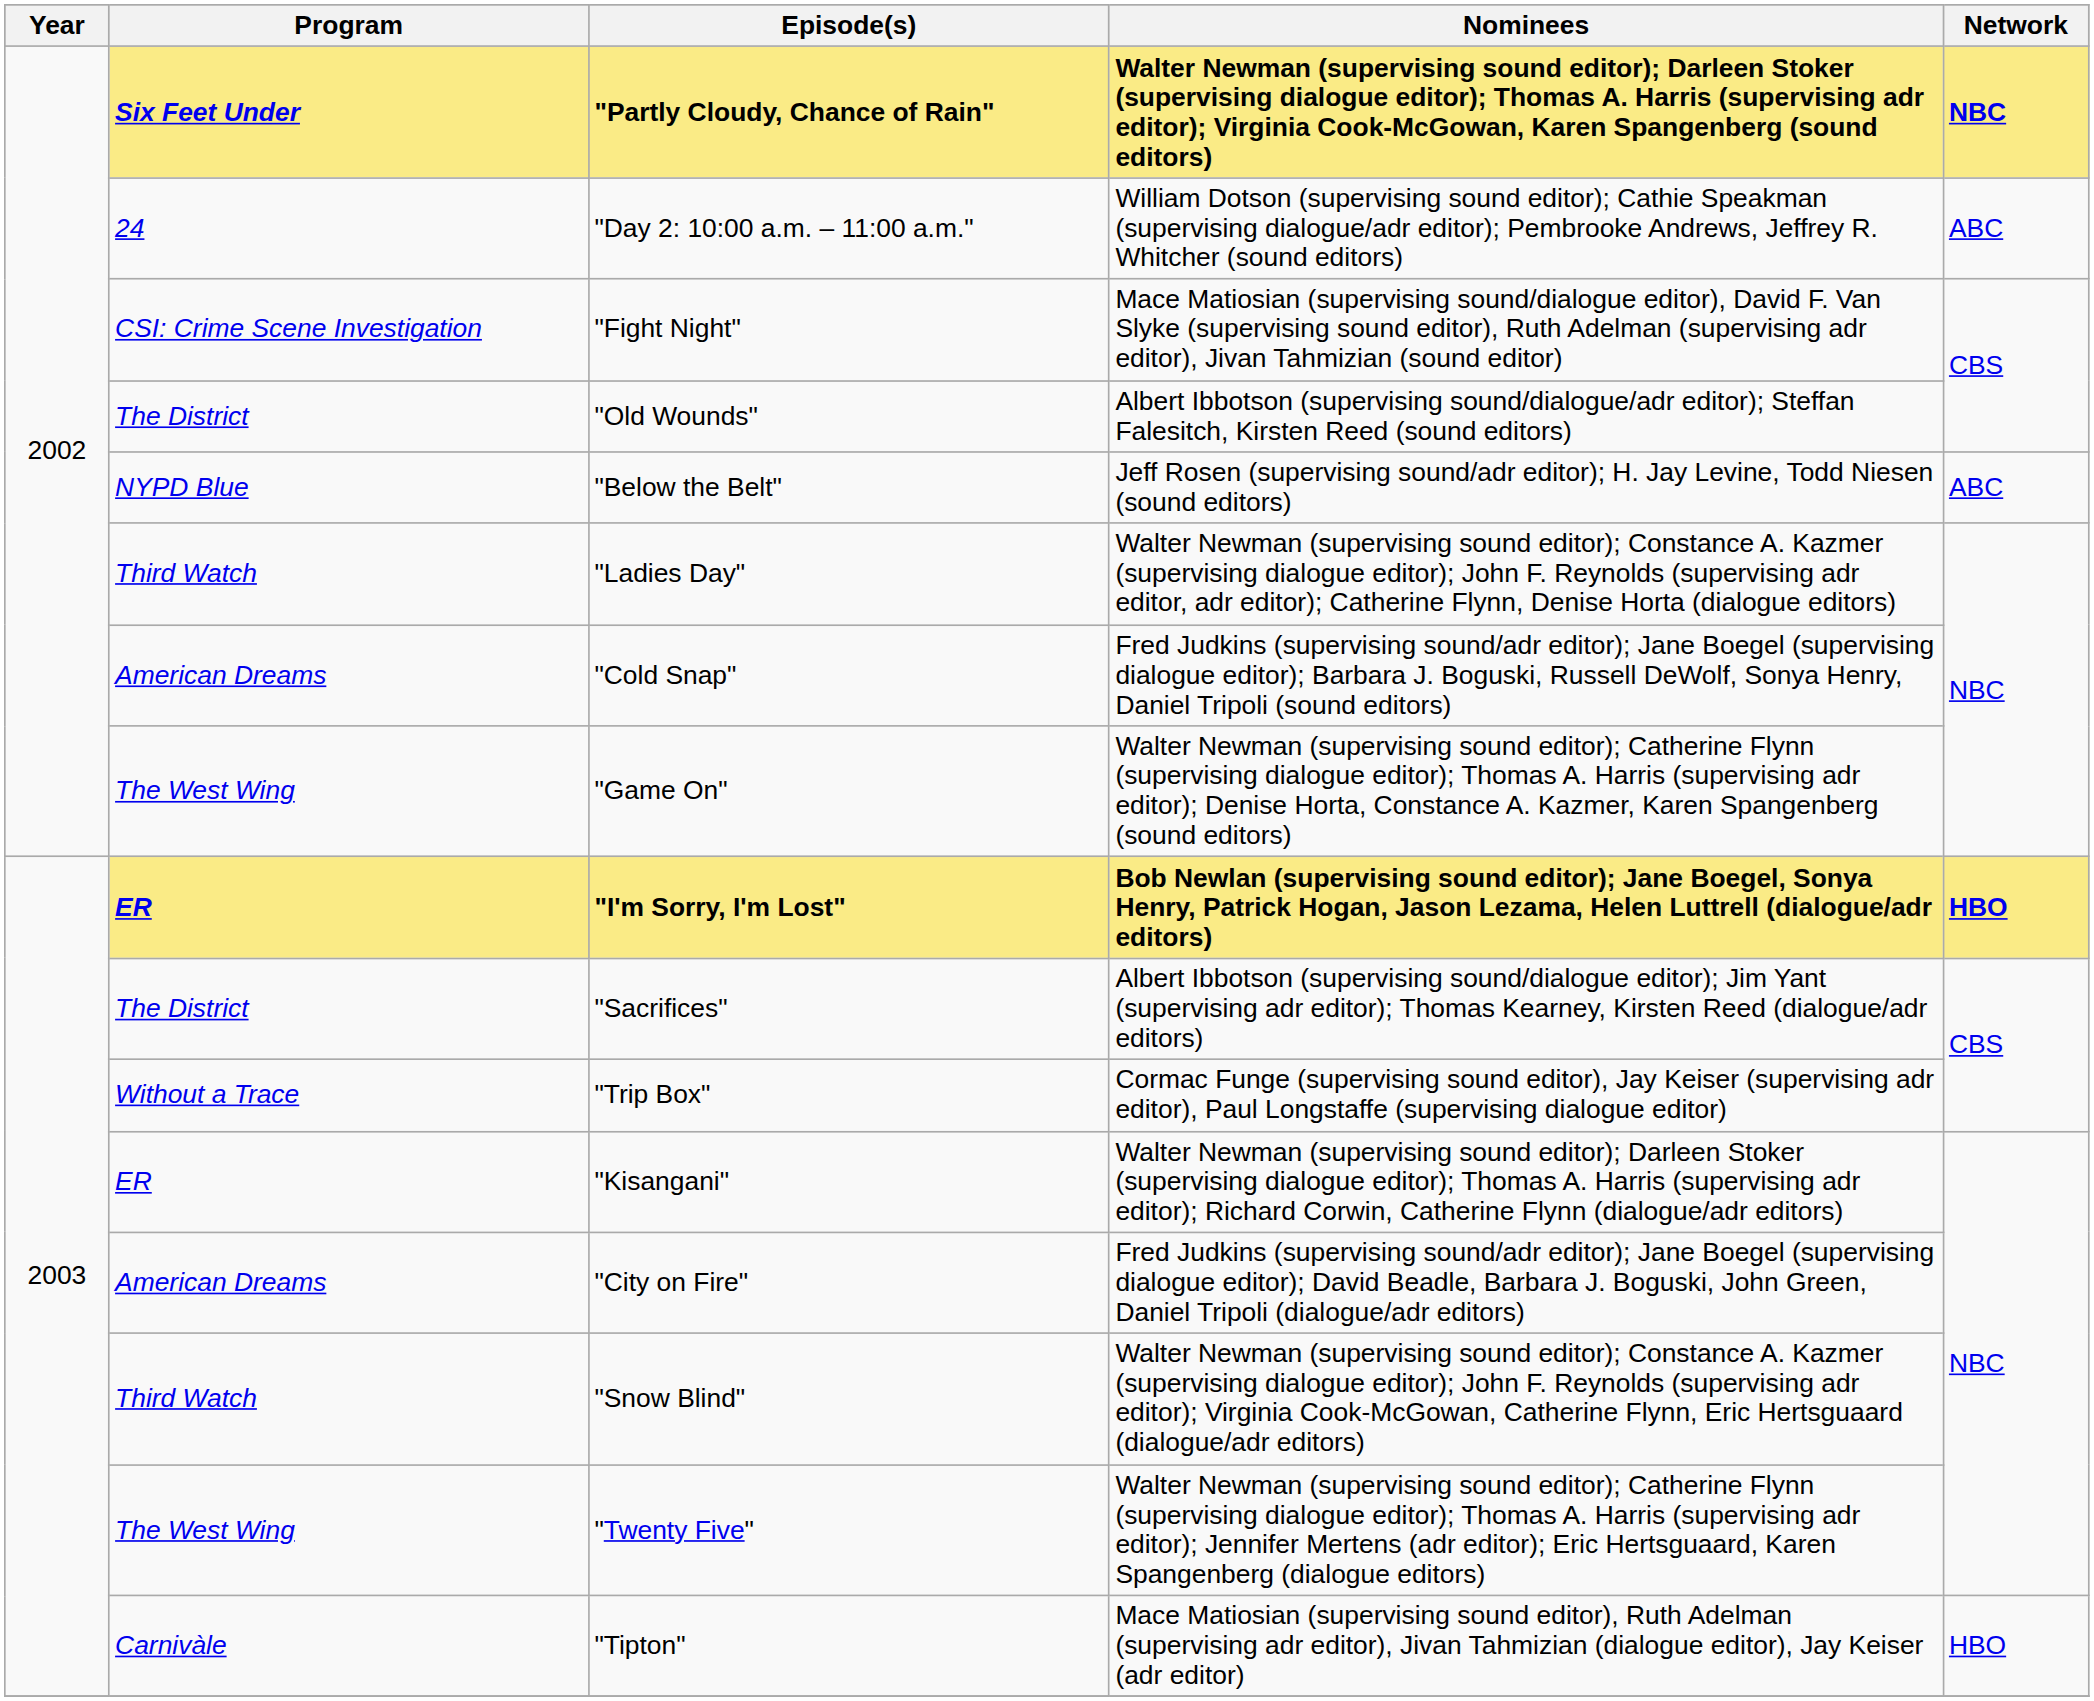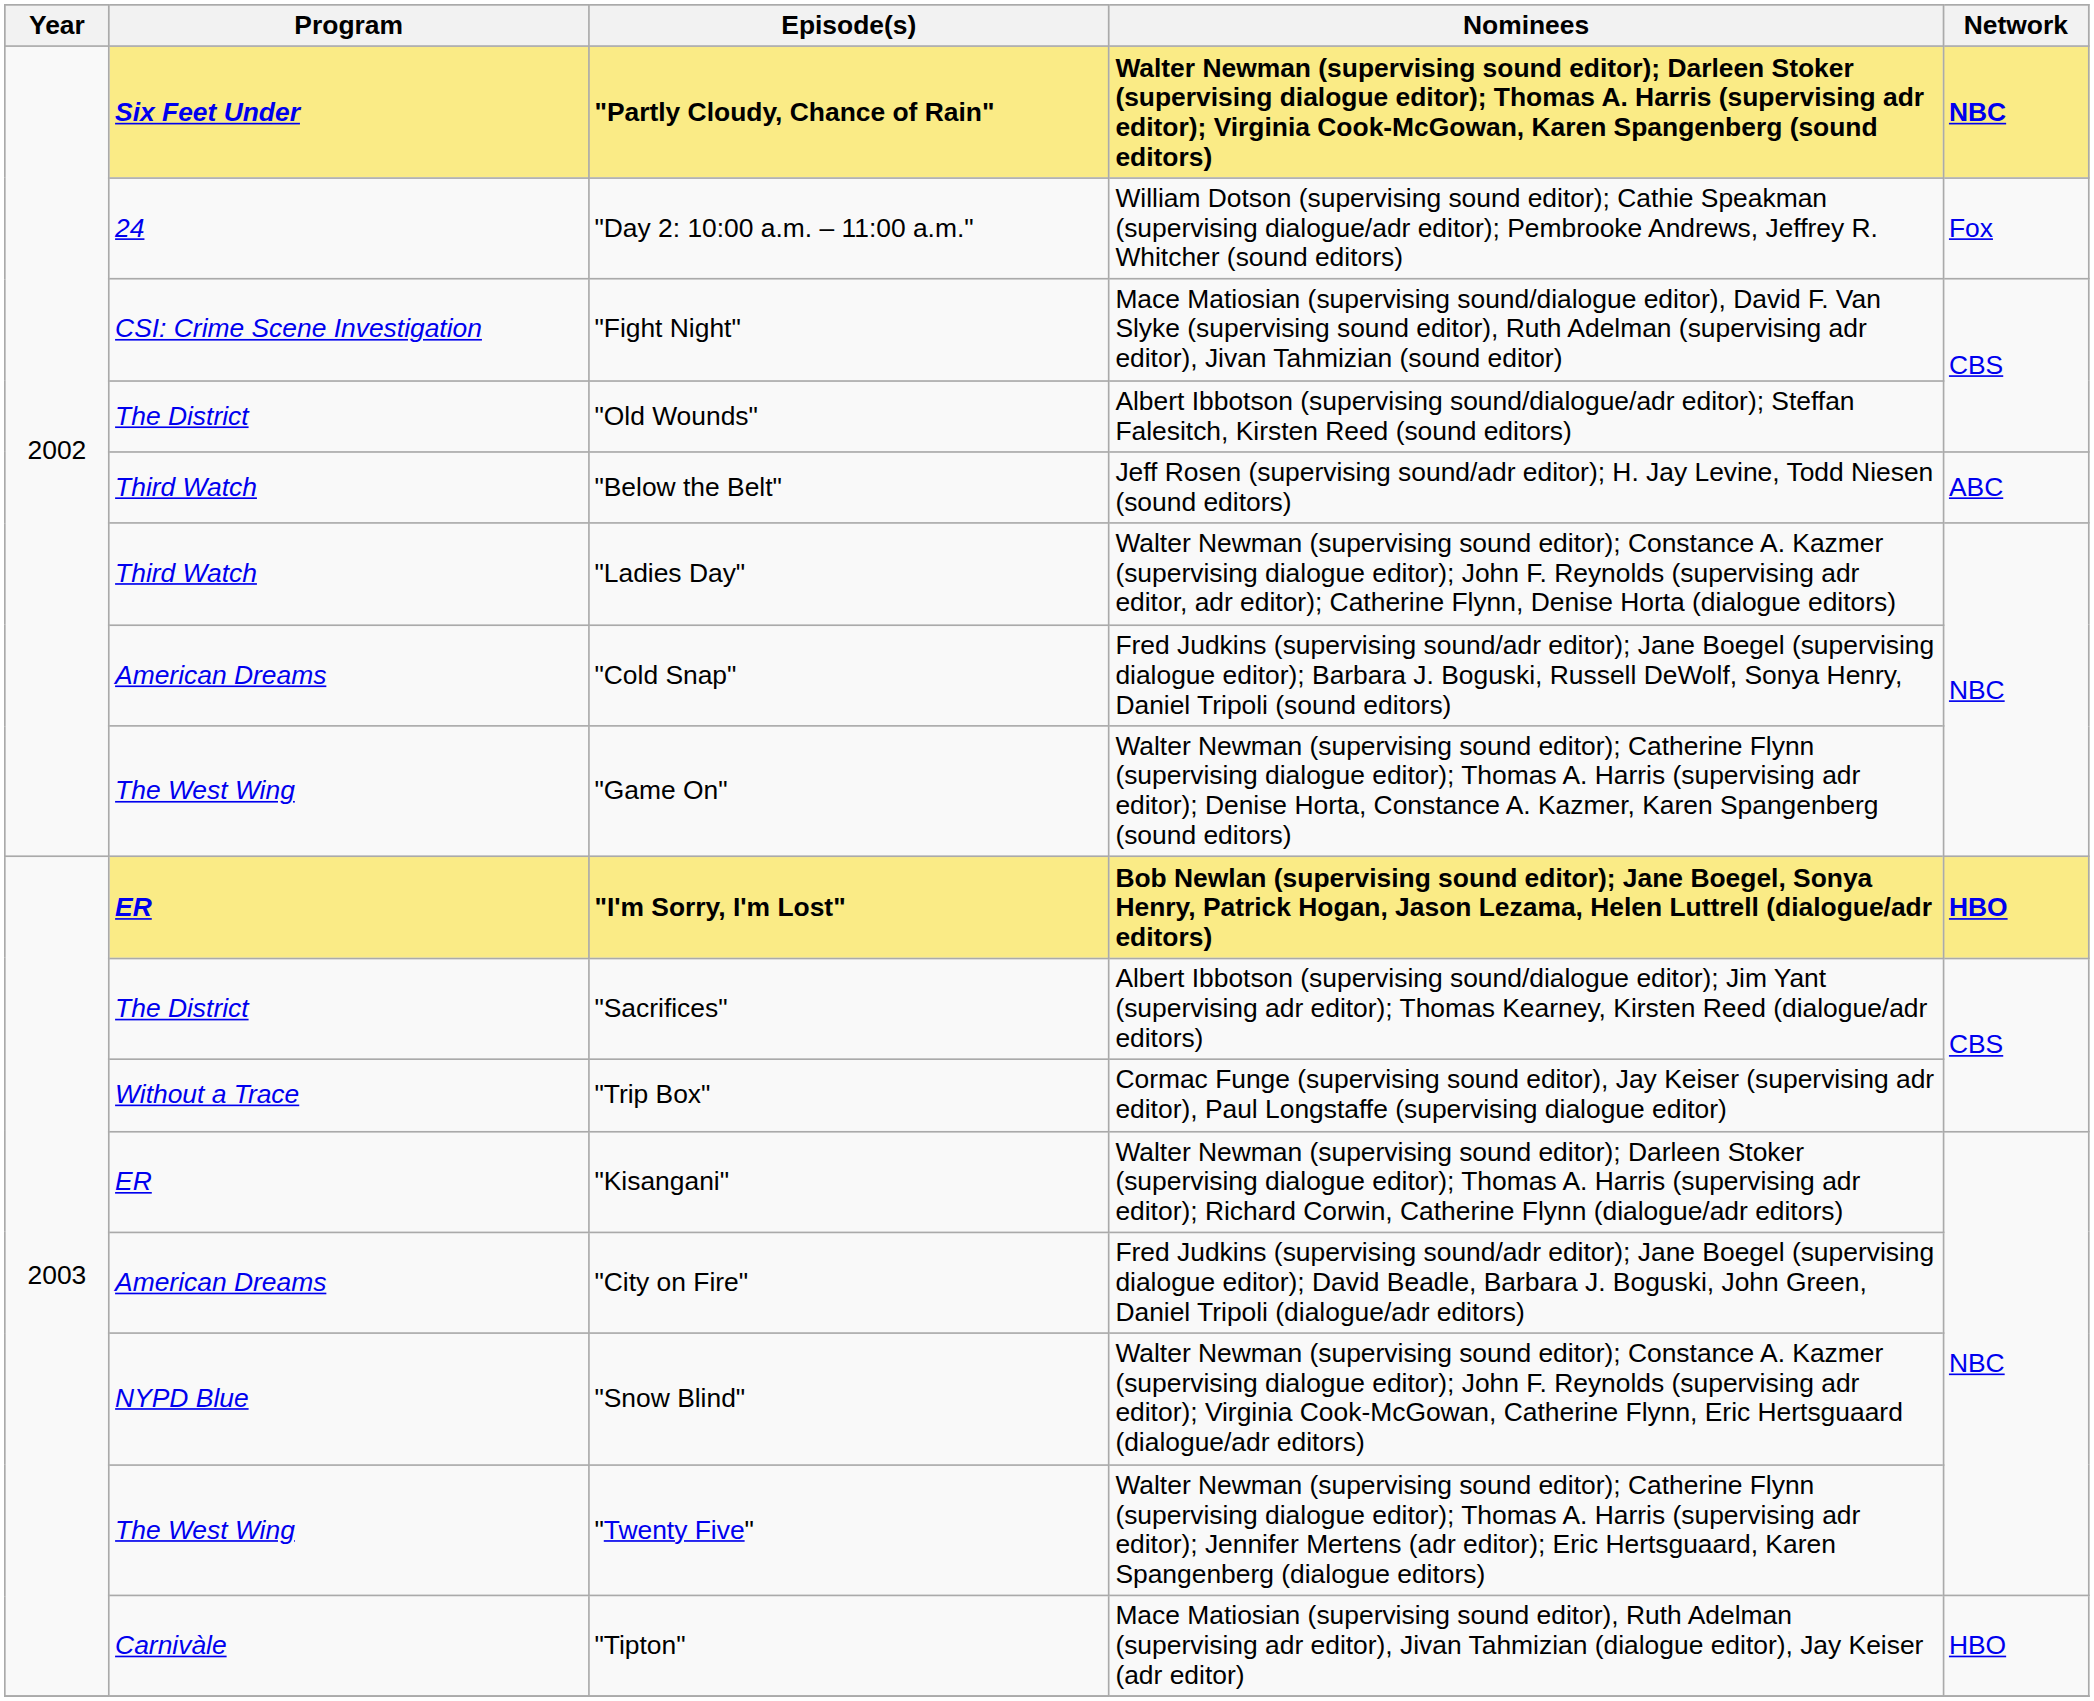 <table class="wikitable" style="width:100%">
 <tr bgcolor="#bebebe">
 <th width="5%">Year</th>
 <th width="23%">Program</th>
 <th width="25%">Episode(s)</th>
 <th width="40%">Nominees</th>
 <th width="7%">Network</th>
 </tr>
 <tr>
 <td rowspan=8 style="text-align:center">2002<br></td>
 <td style="background:#FAEB86;"><strong><em><a href='#'>Six Feet Under</a></em></strong></td>
 <td style="background:#FAEB86;"><strong>"Partly Cloudy, Chance of Rain" </strong></td>
 <td style="background:#FAEB86;"><strong>Walter Newman (supervising sound editor); Darleen Stoker (supervising dialogue editor); Thomas A. Harris (supervising adr editor); Virginia Cook-McGowan, Karen Spangenberg (sound editors)</strong></td>
 <td style="background:#FAEB86;"><strong><a href='#'>NBC</a></strong></td>
 </tr>
 <tr>
 <td><em><a href='#'>24</a></em></td>
 <td>"Day 2: 10:00 a.m. – 11:00 a.m."</td>
 <td>William Dotson (supervising sound editor); Cathie Speakman (supervising dialogue/adr editor); Pembrooke Andrews, Jeffrey R. Whitcher (sound editors)</td>
-<td><a href='#'>ABC</a></td>
+<td><a href='#'>Fox</a></td>
 </tr>
 <tr>
 <td><em><a href='#'>CSI: Crime Scene Investigation</a></em></td>
 <td>"Fight Night"</td>
 <td>Mace Matiosian (supervising sound/dialogue editor), David F. Van Slyke (supervising sound editor), Ruth Adelman (supervising adr editor), Jivan Tahmizian (sound editor)</td>
 <td rowspan="2"><a href='#'>CBS</a></td>
 </tr>
 <tr>
 <td><em><a href='#'>The District</a></em></td>
 <td>"Old Wounds"</td>
 <td>Albert Ibbotson (supervising sound/dialogue/adr editor); Steffan Falesitch, Kirsten Reed (sound editors)</td>
 </tr>
 <tr>
-<td><em><a href='#'>NYPD Blue</a></em></td>
+<td><em><a href='#'>Third Watch</a></em></td>
 <td>"Below the Belt"</td>
 <td>Jeff Rosen (supervising sound/adr editor); H. Jay Levine, Todd Niesen (sound editors)</td>
 <td><a href='#'>ABC</a></td>
 </tr>
 <tr>
 <td><em><a href='#'>Third Watch</a></em></td>
 <td>"Ladies Day"</td>
 <td>Walter Newman (supervising sound editor); Constance A. Kazmer (supervising dialogue editor); John F. Reynolds (supervising adr editor, adr editor); Catherine Flynn, Denise Horta (dialogue editors)</td>
 <td rowspan="3"><a href='#'>NBC</a></td>
 </tr>
 <tr>
 <td><em><a href='#'>American Dreams</a></em></td>
 <td>"Cold Snap"</td>
 <td>Fred Judkins (supervising sound/adr editor); Jane Boegel (supervising dialogue editor); Barbara J. Boguski, Russell DeWolf, Sonya Henry, Daniel Tripoli (sound editors)</td>
 </tr>
 <tr>
 <td><em><a href='#'>The West Wing</a></em></td>
 <td>"Game On"</td>
 <td>Walter Newman (supervising sound editor); Catherine Flynn (supervising dialogue editor); Thomas A. Harris (supervising adr editor); Denise Horta, Constance A. Kazmer, Karen Spangenberg (sound editors)</td>
 </tr>
 <tr>
 <td rowspan=8 style="text-align:center">2003<br></td>
 <td style="background:#FAEB86;"><strong><em><a href='#'>ER</a></em></strong></td>
 <td style="background:#FAEB86;"><strong>"I'm Sorry, I'm Lost"</strong></td>
 <td style="background:#FAEB86;"><strong>Bob Newlan (supervising sound editor); Jane Boegel, Sonya Henry, Patrick Hogan, Jason Lezama, Helen Luttrell (dialogue/adr editors)</strong></td>
 <td style="background:#FAEB86;"><strong><a href='#'>HBO</a></strong></td>
 </tr>
 <tr>
 <td><em><a href='#'>The District</a></em></td>
 <td>"Sacrifices"</td>
 <td>Albert Ibbotson (supervising sound/dialogue editor); Jim Yant (supervising adr editor); Thomas Kearney, Kirsten Reed (dialogue/adr editors)</td>
 <td rowspan="2"><a href='#'>CBS</a></td>
 </tr>
 <tr>
 <td><em><a href='#'>Without a Trace</a></em></td>
 <td>"Trip Box"</td>
 <td>Cormac Funge (supervising sound editor), Jay Keiser (supervising adr editor), Paul Longstaffe (supervising dialogue editor)</td>
 </tr>
 <tr>
 <td><em><a href='#'>ER</a></em></td>
 <td>"Kisangani"</td>
 <td>Walter Newman (supervising sound editor); Darleen Stoker (supervising dialogue editor); Thomas A. Harris (supervising adr editor); Richard Corwin, Catherine Flynn (dialogue/adr editors)</td>
 <td rowspan="4"><a href='#'>NBC</a></td>
 </tr>
 <tr>
 <td><em><a href='#'>American Dreams</a></em></td>
 <td>"City on Fire"</td>
 <td>Fred Judkins (supervising sound/adr editor); Jane Boegel (supervising dialogue editor);  David Beadle, Barbara J. Boguski, John Green, Daniel Tripoli (dialogue/adr editors)</td>
 </tr>
 <tr>
-<td><em><a href='#'>Third Watch</a></em></td>
+<td><em><a href='#'>NYPD Blue</a></em></td>
 <td>"Snow Blind"</td>
 <td>Walter Newman (supervising sound editor); Constance A. Kazmer (supervising dialogue editor); John F. Reynolds (supervising adr editor); Virginia Cook-McGowan, Catherine Flynn, Eric Hertsguaard (dialogue/adr editors)</td>
 </tr>
 <tr>
 <td><em><a href='#'>The West Wing</a></em></td>
 <td>"<a href='#'>Twenty Five</a>"</td>
 <td>Walter Newman (supervising sound editor); Catherine Flynn (supervising dialogue editor); Thomas A. Harris (supervising adr editor); Jennifer Mertens (adr editor); Eric Hertsguaard, Karen Spangenberg (dialogue editors)</td>
 </tr>
 <tr>
 <td><em><a href='#'>Carnivàle</a></em></td>
 <td>"Tipton"</td>
 <td>Mace Matiosian (supervising sound editor), Ruth Adelman (supervising adr editor), Jivan Tahmizian (dialogue editor), Jay Keiser (adr editor)</td>
 <td><a href='#'>HBO</a></td>
 </tr>
 <tr>
 </tr>
 </table>
